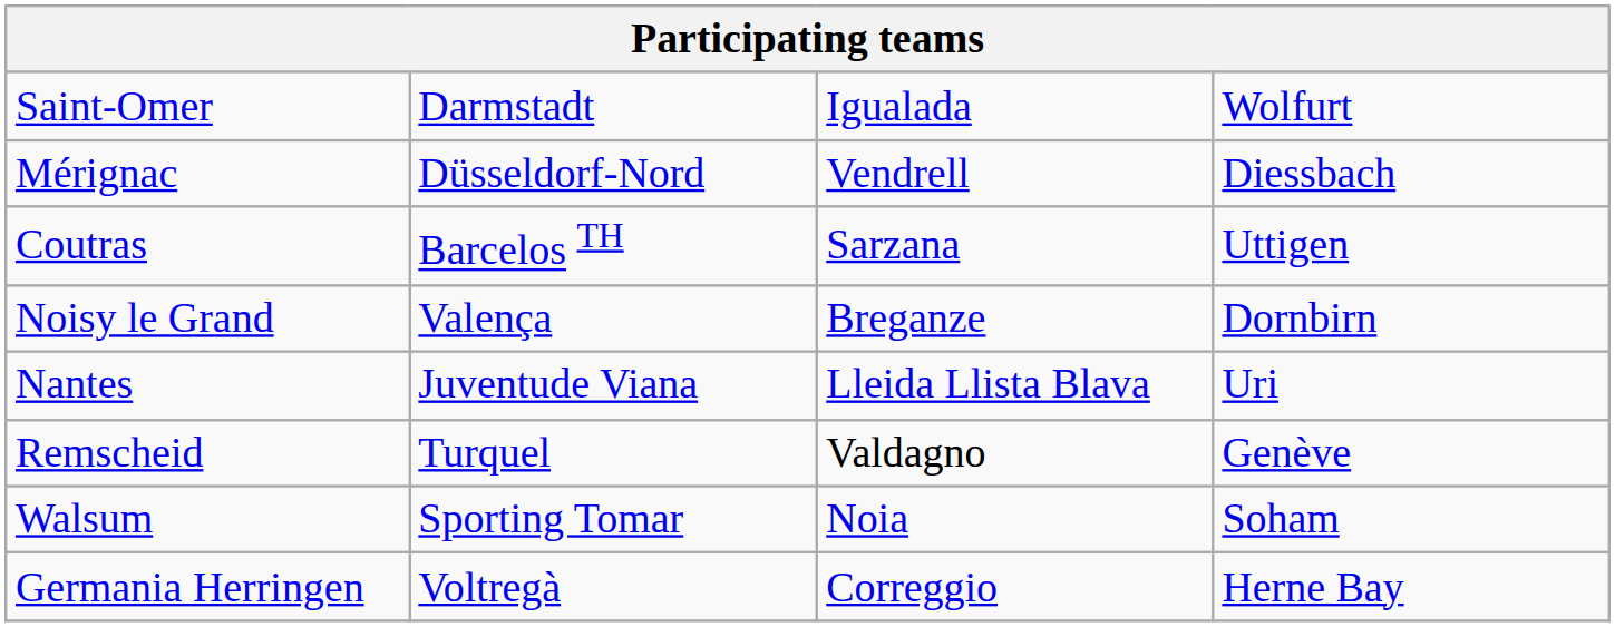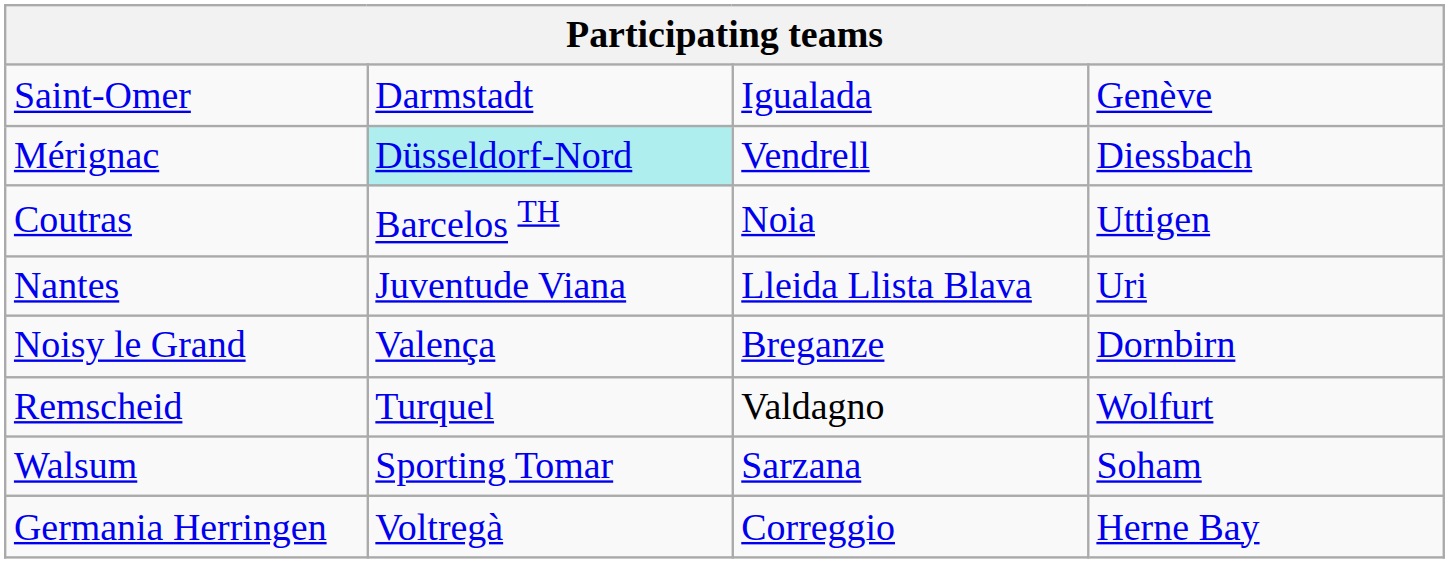 <table class="wikitable">
 <tr>
 <th colspan=4>Participating teams</th>
 </tr>
 <tr>
 <td width=200> <a href='#'>Saint-Omer</a> </td>
 <td width=200> <a href='#'>Darmstadt</a> </td>
 <td> <a href='#'>Igualada</a> </td>
-<td> <a href='#'>Wolfurt</a> </td>
+<td width=200> <a href='#'>Genève</a> </td>
 </tr>
 <tr>
 <td> <a href='#'>Mérignac</a> </td>
-<td> <a href='#'>Düsseldorf-Nord</a> </td>
+<td style="background: paleturquoise;"> <a href='#'>Düsseldorf-Nord</a> </td>
 <td width=200> <a href='#'>Vendrell</a> </td>
 <td> <a href='#'>Diessbach</a> </td>
 </tr>
 <tr>
 <td> <a href='#'>Coutras</a> </td>
 <td> <a href='#'>Barcelos</a> <sup><a href='#'>TH</a></sup> </td>
-<td> <a href='#'>Sarzana</a> </td>
+<td> <a href='#'>Noia</a> </td>
 <td> <a href='#'>Uttigen</a> </td>
+</tr>
+<tr>
+<td> <a href='#'>Nantes</a> </td>
+<td> <a href='#'>Juventude Viana</a> </td>
+<td> <a href='#'>Lleida Llista Blava</a> </td>
+<td> <a href='#'>Uri</a> </td>
 </tr>
 <tr>
 <td> <a href='#'>Noisy le Grand</a> </td>
 <td> <a href='#'>Valença</a> </td>
 <td> <a href='#'>Breganze</a> </td>
 <td> <a href='#'>Dornbirn</a> </td>
 </tr>
 <tr>
-<td> <a href='#'>Nantes</a> </td>
-<td> <a href='#'>Juventude Viana</a> </td>
-<td> <a href='#'>Lleida Llista Blava</a> </td>
-<td> <a href='#'>Uri</a> </td>
-</tr>
-<tr>
 <td> <a href='#'>Remscheid</a> </td>
 <td> <a href='#'>Turquel</a> </td>
 <td> Valdagno </td>
-<td width=200> <a href='#'>Genève</a> </td>
+<td> <a href='#'>Wolfurt</a> </td>
 </tr>
 <tr>
 <td> <a href='#'>Walsum</a> </td>
 <td> <a href='#'>Sporting Tomar</a> </td>
-<td> <a href='#'>Noia</a> </td>
+<td> <a href='#'>Sarzana</a> </td>
 <td> <a href='#'>Soham</a> </td>
 </tr>
 <tr>
 <td> <a href='#'>Germania Herringen</a> </td>
 <td> <a href='#'>Voltregà</a> </td>
 <td> <a href='#'>Correggio</a> </td>
 <td> <a href='#'>Herne Bay</a> </td>
 </tr>
 </table>
